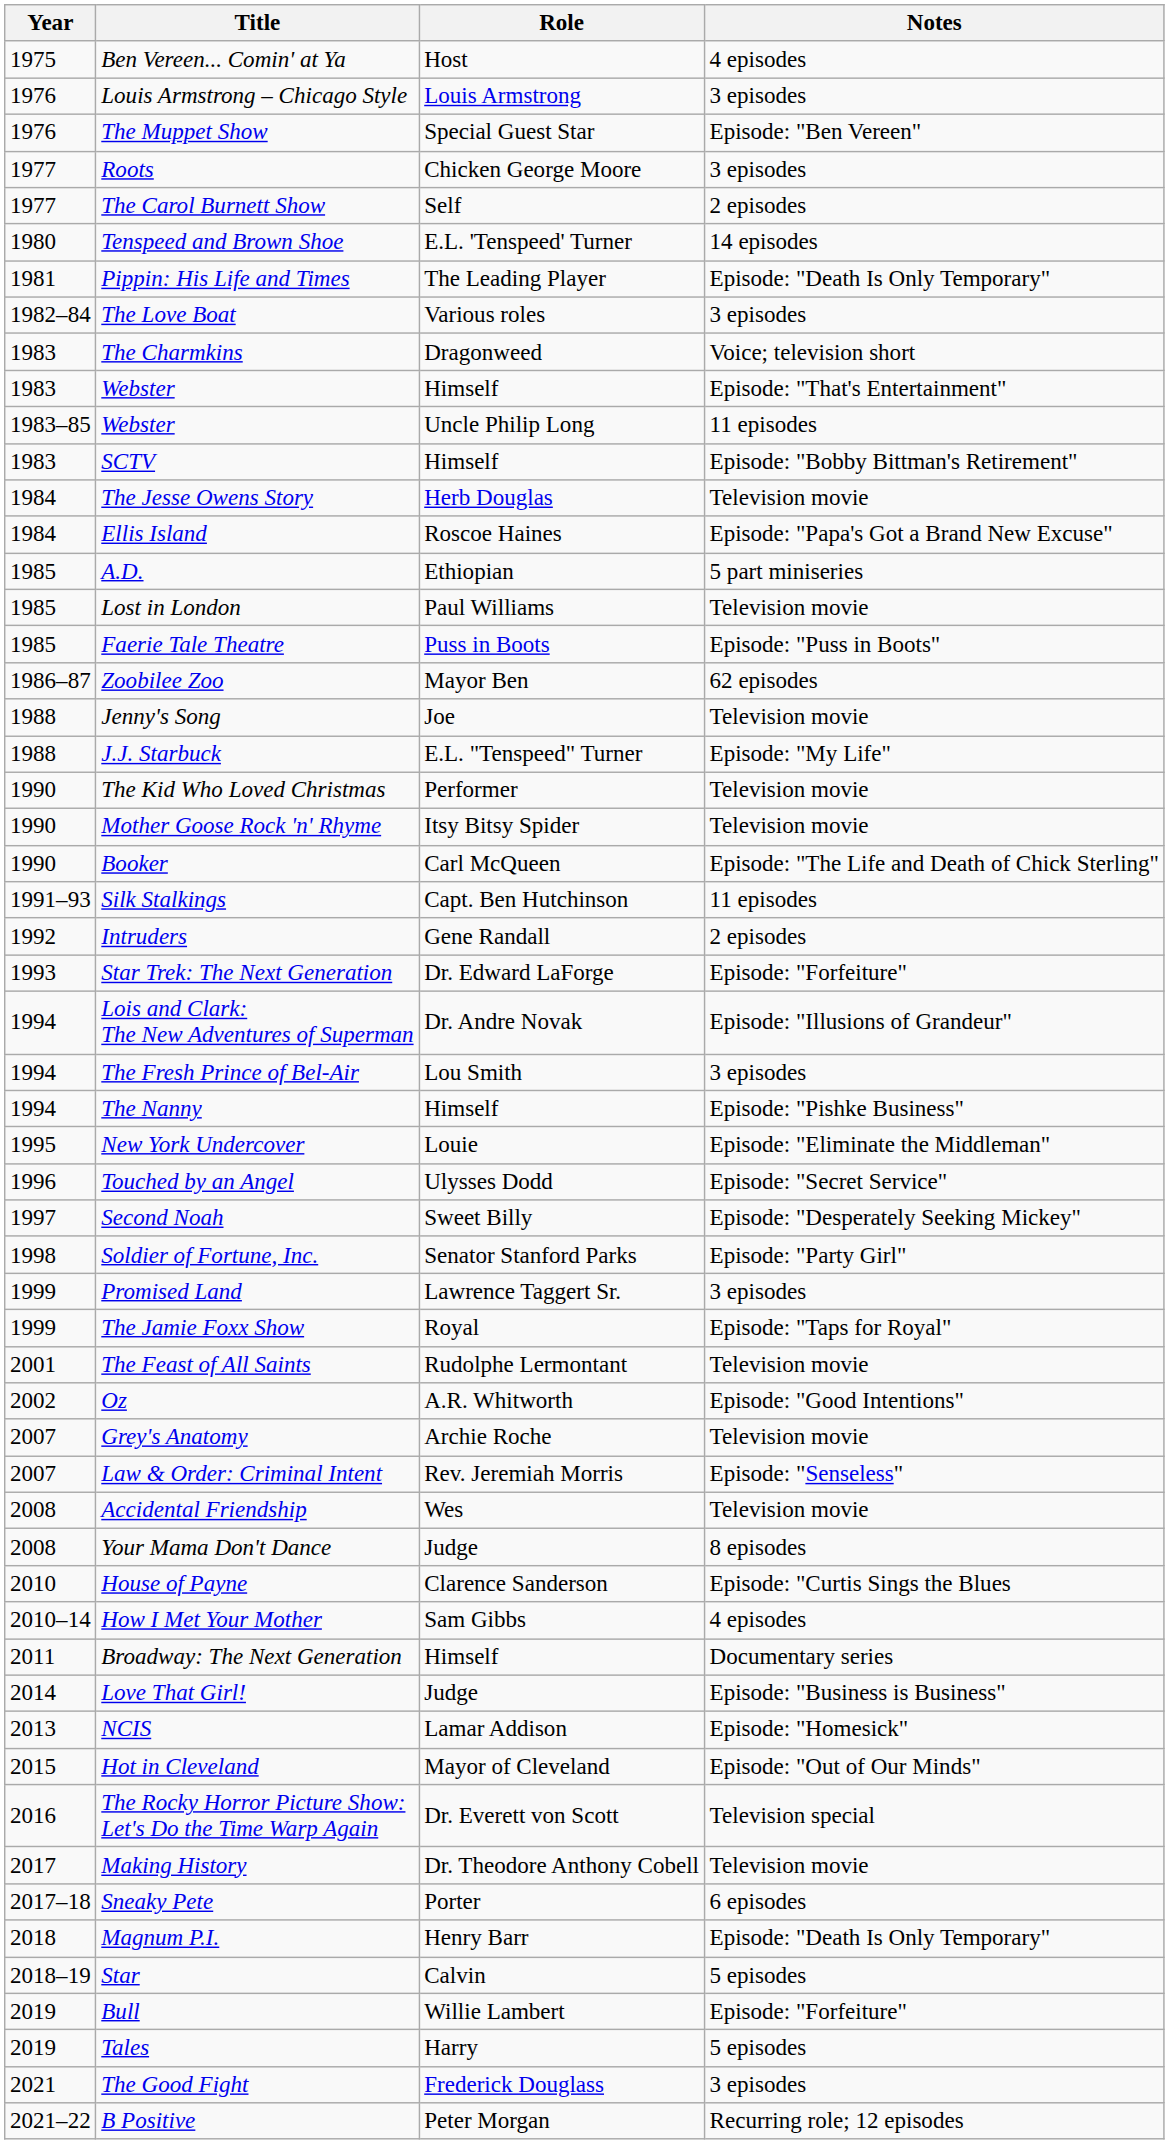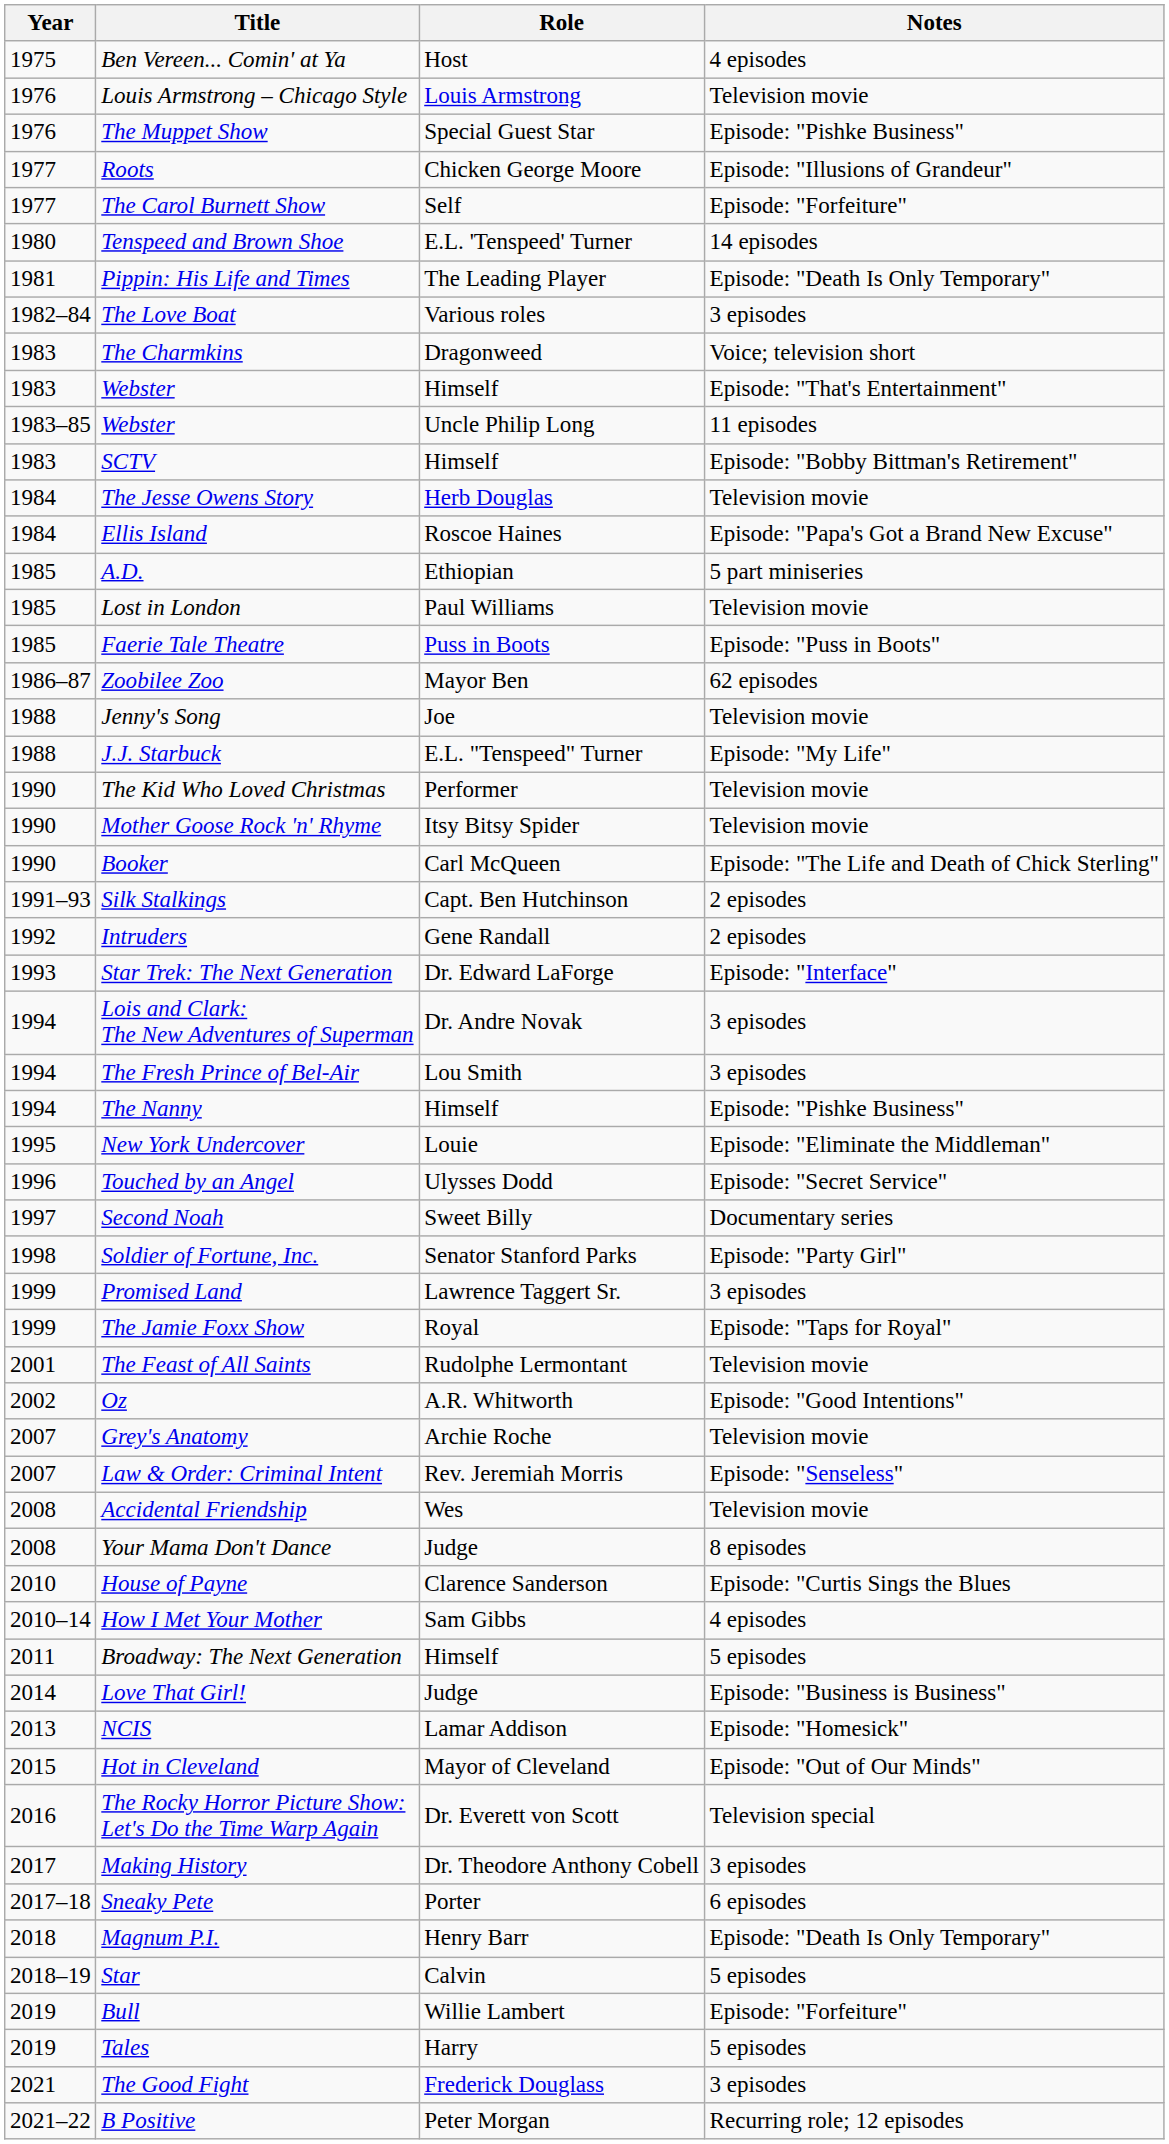 <table class="wikitable sortable">
 <tr>
 <th>Year</th>
 <th>Title</th>
 <th>Role</th>
 <th class="unsortable">Notes</th>
 </tr>
 <tr>
 <td>1975</td>
 <td><em>Ben Vereen... Comin' at Ya</em></td>
 <td>Host</td>
 <td>4 episodes</td>
 </tr>
 <tr>
 <td>1976</td>
 <td><em>Louis Armstrong – Chicago Style</em></td>
 <td><a href='#'>Louis Armstrong</a></td>
-<td>3 episodes</td>
+<td>Television movie</td>
 </tr>
 <tr>
 <td>1976</td>
 <td><em><a href='#'>The Muppet Show</a></em></td>
 <td>Special Guest Star</td>
-<td>Episode: "Ben Vereen"</td>
+<td>Episode: "Pishke Business"</td>
 </tr>
 <tr>
 <td>1977</td>
 <td><em><a href='#'>Roots</a></em></td>
 <td>Chicken George Moore</td>
-<td>3 episodes</td>
+<td>Episode: "Illusions of Grandeur"</td>
 </tr>
 <tr>
 <td>1977</td>
 <td><em><a href='#'>The Carol Burnett Show</a></em></td>
 <td>Self</td>
-<td>2 episodes</td>
+<td>Episode: "Forfeiture"</td>
 </tr>
 <tr>
 <td>1980</td>
 <td><em><a href='#'>Tenspeed and Brown Shoe</a></em></td>
 <td>E.L. 'Tenspeed' Turner</td>
 <td>14 episodes</td>
 </tr>
 <tr>
 <td>1981</td>
 <td><em><a href='#'>Pippin: His Life and Times</a></em></td>
 <td>The Leading Player</td>
 <td>Episode: "Death Is Only Temporary"</td>
 </tr>
 <tr>
 <td>1982–84</td>
 <td><em><a href='#'>The Love Boat</a></em></td>
 <td>Various roles</td>
 <td>3 episodes</td>
 </tr>
 <tr>
 <td>1983</td>
 <td><em><a href='#'>The Charmkins</a></em></td>
 <td>Dragonweed</td>
 <td>Voice; television short</td>
 </tr>
 <tr>
 <td>1983</td>
 <td><em><a href='#'>Webster</a></em></td>
 <td>Himself</td>
 <td>Episode: "That's Entertainment"</td>
 </tr>
 <tr>
 <td>1983–85</td>
 <td><em><a href='#'>Webster</a></em></td>
 <td>Uncle Philip Long</td>
 <td>11 episodes</td>
 </tr>
 <tr>
 <td>1983</td>
 <td><em><a href='#'>SCTV</a></em></td>
 <td>Himself</td>
 <td>Episode: "Bobby Bittman's Retirement"</td>
 </tr>
 <tr>
 <td>1984</td>
 <td><em><a href='#'>The Jesse Owens Story</a></em></td>
 <td><a href='#'>Herb Douglas</a></td>
 <td>Television movie</td>
 </tr>
 <tr>
 <td>1984</td>
 <td><em><a href='#'>Ellis Island</a></em></td>
 <td>Roscoe Haines</td>
 <td>Episode: "Papa's Got a Brand New Excuse"</td>
 </tr>
 <tr>
 <td>1985</td>
 <td><em><a href='#'>A.D.</a></em></td>
 <td>Ethiopian</td>
 <td>5 part miniseries</td>
 </tr>
 <tr>
 <td>1985</td>
 <td><em>Lost in London</em></td>
 <td>Paul Williams</td>
 <td>Television movie</td>
 </tr>
 <tr>
 <td>1985</td>
 <td><em><a href='#'>Faerie Tale Theatre</a></em></td>
 <td><a href='#'>Puss in Boots</a></td>
 <td>Episode: "Puss in Boots"</td>
 </tr>
 <tr>
 <td>1986–87</td>
 <td><em><a href='#'>Zoobilee Zoo</a></em></td>
 <td>Mayor Ben</td>
 <td>62 episodes</td>
 </tr>
 <tr>
 <td>1988</td>
 <td><em>Jenny's Song</em></td>
 <td>Joe</td>
 <td>Television movie</td>
 </tr>
 <tr>
 <td>1988</td>
 <td><em><a href='#'>J.J. Starbuck</a></em></td>
 <td>E.L. "Tenspeed" Turner</td>
 <td>Episode: "My Life"</td>
 </tr>
 <tr>
 <td>1990</td>
 <td><em>The Kid Who Loved Christmas</em></td>
 <td>Performer</td>
 <td>Television movie</td>
 </tr>
 <tr>
 <td>1990</td>
 <td><em><a href='#'>Mother Goose Rock 'n' Rhyme</a></em></td>
 <td>Itsy Bitsy Spider</td>
 <td>Television movie</td>
 </tr>
 <tr>
 <td>1990</td>
 <td><em><a href='#'>Booker</a></em></td>
 <td>Carl McQueen</td>
 <td>Episode:  "The Life and Death of Chick Sterling"</td>
 </tr>
 <tr>
 <td>1991–93</td>
 <td><em><a href='#'>Silk Stalkings</a></em></td>
 <td>Capt. Ben Hutchinson</td>
-<td>11 episodes</td>
+<td>2 episodes</td>
 </tr>
 <tr>
 <td>1992</td>
 <td><em><a href='#'>Intruders</a></em></td>
 <td>Gene Randall</td>
 <td>2 episodes</td>
 </tr>
 <tr>
 <td>1993</td>
 <td><em><a href='#'>Star Trek: The Next Generation</a></em></td>
 <td>Dr. Edward LaForge</td>
-<td>Episode: "Forfeiture"</td>
+<td>Episode: "<a href='#'>Interface</a>"</td>
 </tr>
 <tr>
 <td>1994</td>
 <td><em><a href='#'>Lois and Clark: <br> The New Adventures of Superman</a></em></td>
 <td>Dr. Andre Novak</td>
-<td>Episode: "Illusions of Grandeur"</td>
+<td>3 episodes</td>
 </tr>
 <tr>
 <td>1994</td>
 <td><em><a href='#'>The Fresh Prince of Bel-Air</a></em></td>
 <td>Lou Smith</td>
 <td>3 episodes</td>
 </tr>
 <tr>
 <td>1994</td>
 <td><em><a href='#'>The Nanny</a></em></td>
 <td>Himself</td>
 <td>Episode: "Pishke Business"</td>
 </tr>
 <tr>
 <td>1995</td>
 <td><em><a href='#'>New York Undercover</a></em></td>
 <td>Louie</td>
 <td>Episode: "Eliminate the Middleman"</td>
 </tr>
 <tr>
 <td>1996</td>
 <td><em><a href='#'>Touched by an Angel</a></em></td>
 <td>Ulysses Dodd</td>
 <td>Episode: "Secret Service"</td>
 </tr>
 <tr>
 <td>1997</td>
 <td><em><a href='#'>Second Noah</a></em></td>
 <td>Sweet Billy</td>
-<td>Episode: "Desperately Seeking Mickey"</td>
+<td>Documentary series</td>
 </tr>
 <tr>
 <td>1998</td>
 <td><em><a href='#'>Soldier of Fortune, Inc.</a></em></td>
 <td>Senator Stanford Parks</td>
 <td>Episode: "Party Girl"</td>
 </tr>
 <tr>
 <td>1999</td>
 <td><em><a href='#'>Promised Land</a></em></td>
 <td>Lawrence Taggert Sr.</td>
 <td>3 episodes</td>
 </tr>
 <tr>
 <td>1999</td>
 <td><em><a href='#'>The Jamie Foxx Show</a></em></td>
 <td>Royal</td>
 <td>Episode: "Taps for Royal"</td>
 </tr>
 <tr>
 <td>2001</td>
 <td><em><a href='#'>The Feast of All Saints</a></em></td>
 <td>Rudolphe Lermontant</td>
 <td>Television movie</td>
 </tr>
 <tr>
 <td>2002</td>
 <td><em><a href='#'>Oz</a></em></td>
 <td>A.R. Whitworth</td>
 <td>Episode: "Good Intentions"</td>
 </tr>
 <tr>
 <td>2007</td>
 <td><em><a href='#'>Grey's Anatomy</a></em></td>
 <td>Archie Roche</td>
 <td>Television movie</td>
 </tr>
 <tr>
 <td>2007</td>
 <td><em><a href='#'>Law & Order: Criminal Intent</a></em></td>
 <td>Rev. Jeremiah Morris</td>
 <td>Episode: "<a href='#'>Senseless</a>"</td>
 </tr>
 <tr>
 <td>2008</td>
 <td><em><a href='#'>Accidental Friendship</a></em></td>
 <td>Wes</td>
 <td>Television movie</td>
 </tr>
 <tr>
 <td>2008</td>
 <td><em>Your Mama Don't Dance</em></td>
 <td>Judge</td>
 <td>8 episodes</td>
 </tr>
 <tr>
 <td>2010</td>
 <td><em><a href='#'>House of Payne</a></em></td>
 <td>Clarence Sanderson</td>
 <td>Episode: "Curtis Sings the Blues</td>
 </tr>
 <tr>
 <td>2010–14</td>
 <td><em><a href='#'>How I Met Your Mother</a></em></td>
 <td>Sam Gibbs</td>
 <td>4 episodes</td>
 </tr>
 <tr>
 <td>2011</td>
 <td><em>Broadway: The Next Generation</em></td>
 <td>Himself</td>
-<td>Documentary series</td>
+<td>5 episodes</td>
 </tr>
 <tr>
 <td>2014</td>
 <td><em><a href='#'>Love That Girl!</a></em></td>
 <td>Judge</td>
 <td>Episode: "Business is Business"</td>
 </tr>
 <tr>
 <td>2013</td>
 <td><em><a href='#'>NCIS</a></em></td>
 <td>Lamar Addison</td>
 <td>Episode: "Homesick"</td>
 </tr>
 <tr>
 <td>2015</td>
 <td><em><a href='#'>Hot in Cleveland</a></em></td>
 <td>Mayor of Cleveland</td>
 <td>Episode: "Out of Our Minds"</td>
 </tr>
 <tr>
 <td>2016</td>
 <td><em><a href='#'>The Rocky Horror Picture Show: <br> Let's Do the Time Warp Again</a></em></td>
 <td>Dr. Everett von Scott</td>
 <td>Television special</td>
 </tr>
 <tr>
 <td>2017</td>
 <td><em><a href='#'>Making History</a></em></td>
 <td>Dr. Theodore Anthony Cobell</td>
-<td>Television movie</td>
+<td>3 episodes</td>
 </tr>
 <tr>
 <td>2017–18</td>
 <td><em><a href='#'>Sneaky Pete</a></em></td>
 <td>Porter</td>
 <td>6 episodes</td>
 </tr>
 <tr>
 <td>2018</td>
 <td><em><a href='#'>Magnum P.I.</a></em></td>
 <td>Henry Barr</td>
 <td>Episode: "Death Is Only Temporary"</td>
 </tr>
 <tr>
 <td>2018–19</td>
 <td><em><a href='#'>Star</a></em></td>
 <td>Calvin</td>
 <td>5 episodes</td>
 </tr>
 <tr>
 <td>2019</td>
 <td><em><a href='#'>Bull</a></em></td>
 <td>Willie Lambert</td>
 <td>Episode: "Forfeiture"</td>
 </tr>
 <tr>
 <td>2019</td>
 <td><em><a href='#'>Tales</a></em></td>
 <td>Harry</td>
 <td>5 episodes</td>
 </tr>
 <tr>
 <td>2021</td>
 <td><em><a href='#'>The Good Fight</a></em></td>
 <td><a href='#'>Frederick Douglass</a></td>
 <td>3 episodes</td>
 </tr>
 <tr>
 <td>2021–22</td>
 <td><em><a href='#'>B Positive</a></em></td>
 <td>Peter Morgan</td>
 <td>Recurring role; 12 episodes</td>
 </tr>
 </table>
